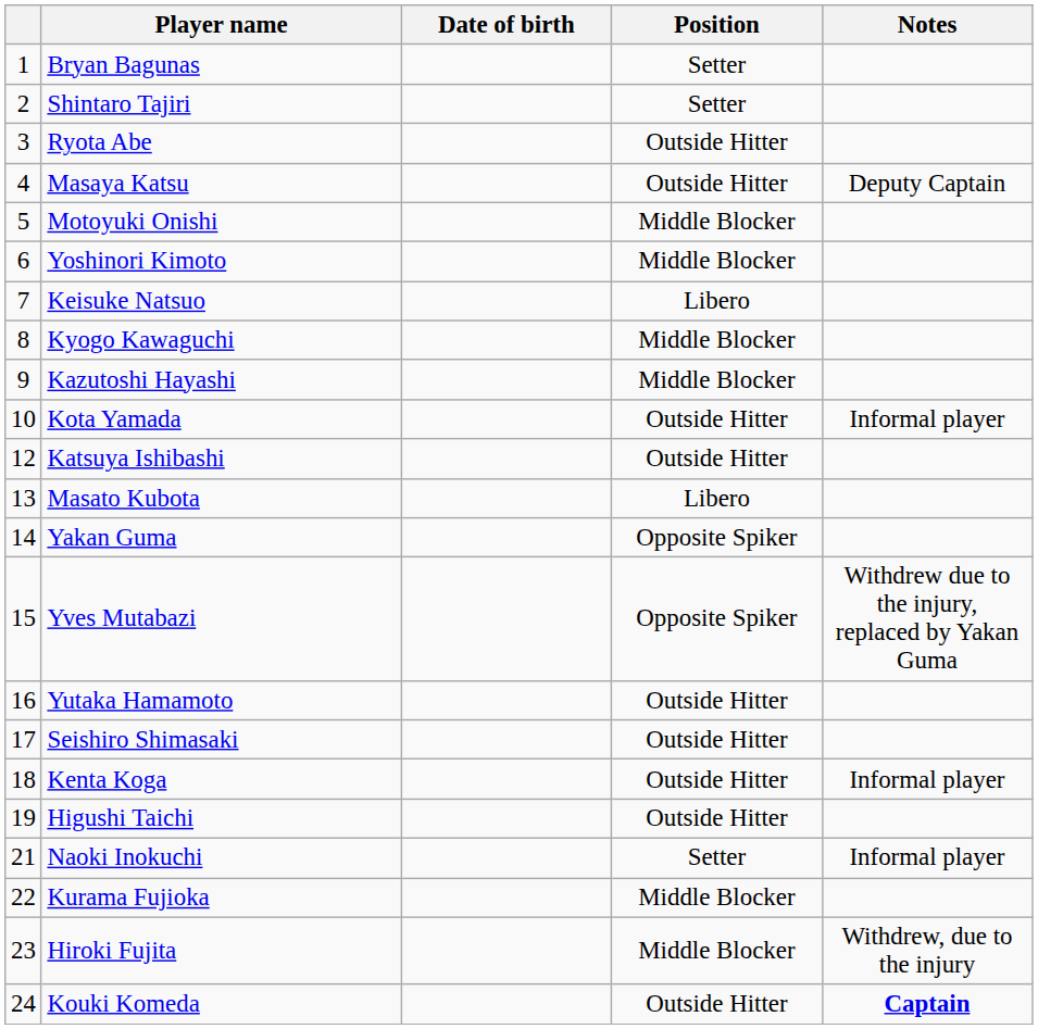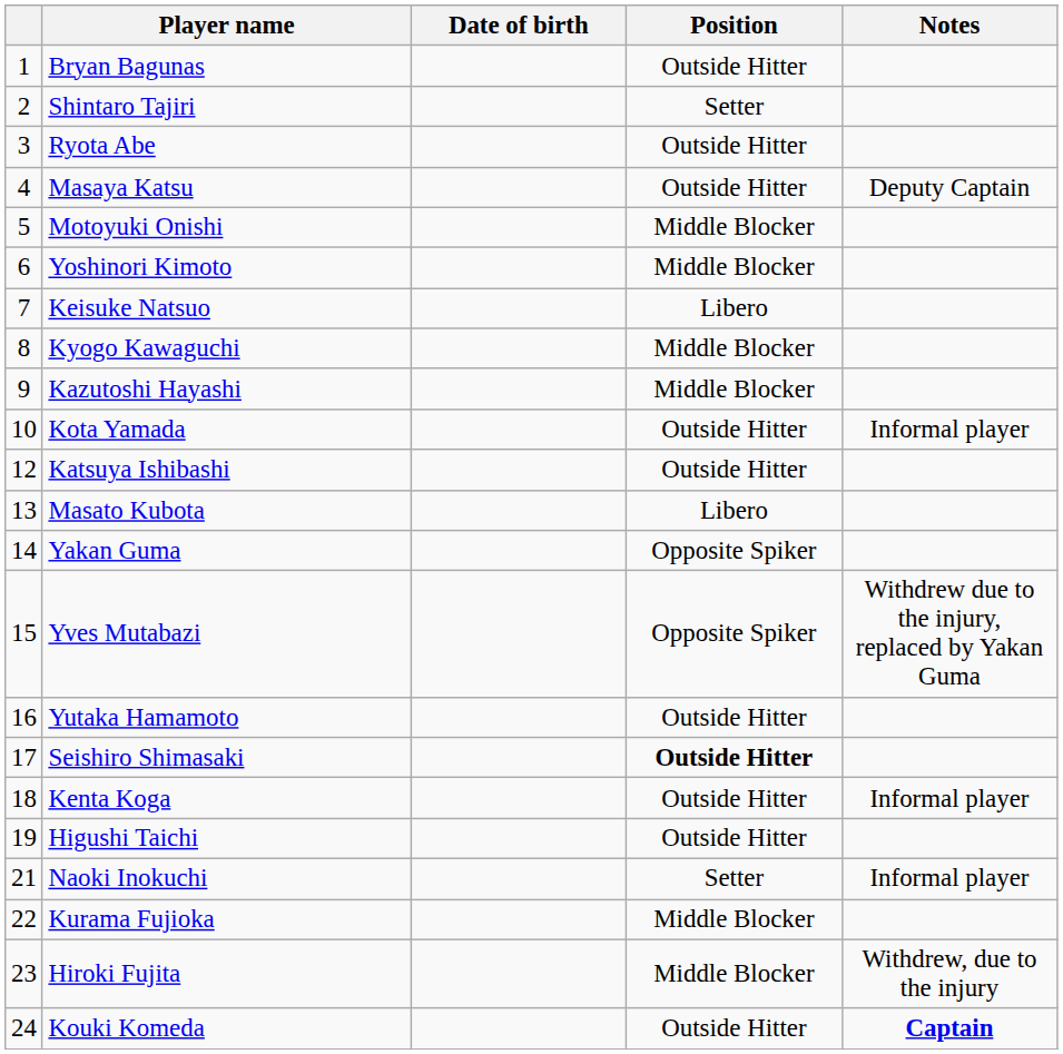 <table class="wikitable sortable" style="font-size:100%; text-align:center;">
 <tr>
 <th></th>
 <th style="width:14em">Player name</th>
 <th style="width:8em">Date of birth</th>
 <th style="width:8em">Position</th>
 <th style="width:8em">Notes</th>
 </tr>
 <tr>
 <td>1</td>
 <td align=left> <a href='#'>Bryan Bagunas</a></td>
 <td align=right></td>
-<td>Setter</td>
+<td>Outside Hitter</td>
 <td></td>
 </tr>
 <tr>
 <td>2</td>
 <td align=left> <a href='#'>Shintaro Tajiri</a></td>
 <td align=right></td>
 <td>Setter</td>
 <td></td>
 </tr>
 <tr>
 <td>3</td>
 <td align=left> <a href='#'>Ryota Abe</a></td>
 <td align=right></td>
 <td>Outside Hitter</td>
 <td></td>
 </tr>
 <tr>
 <td>4</td>
 <td align=left> <a href='#'>Masaya Katsu</a></td>
 <td align=right></td>
 <td>Outside Hitter</td>
 <td>Deputy Captain</td>
 </tr>
 <tr>
 <td>5</td>
 <td align=left> <a href='#'>Motoyuki Onishi</a></td>
 <td align=right></td>
 <td>Middle Blocker</td>
 <td></td>
 </tr>
 <tr>
 <td>6</td>
 <td align=left> <a href='#'>Yoshinori Kimoto</a></td>
 <td align=right></td>
 <td>Middle Blocker</td>
 <td></td>
 </tr>
 <tr>
 <td>7</td>
 <td align=left> <a href='#'>Keisuke Natsuo</a></td>
 <td align=right></td>
 <td>Libero</td>
 <td></td>
 </tr>
 <tr>
 <td>8</td>
 <td align=left> <a href='#'>Kyogo Kawaguchi</a></td>
 <td align=right></td>
 <td>Middle Blocker</td>
 <td></td>
 </tr>
 <tr>
 <td>9</td>
 <td align=left> <a href='#'>Kazutoshi Hayashi</a></td>
 <td align=right></td>
 <td>Middle Blocker</td>
 <td></td>
 </tr>
 <tr>
 <td>10</td>
 <td align=left> <a href='#'>Kota Yamada</a></td>
 <td align=right></td>
 <td>Outside Hitter</td>
 <td>Informal player</td>
 </tr>
 <tr>
 <td>12</td>
 <td align=left> <a href='#'>Katsuya Ishibashi</a></td>
 <td align=right></td>
 <td>Outside Hitter</td>
 <td></td>
 </tr>
 <tr>
 <td>13</td>
 <td align=left> <a href='#'>Masato Kubota</a></td>
 <td align=right></td>
 <td>Libero</td>
 <td></td>
 </tr>
 <tr>
 <td>14</td>
 <td align=left> <a href='#'>Yakan Guma</a></td>
 <td align=right></td>
 <td>Opposite Spiker</td>
 <td></td>
 </tr>
 <tr>
 <td>15</td>
 <td align=left> <a href='#'>Yves Mutabazi</a></td>
 <td align=right></td>
 <td>Opposite Spiker</td>
 <td>Withdrew due to the injury,<br>replaced by  Yakan Guma</td>
 </tr>
 <tr>
 <td>16</td>
 <td align=left> <a href='#'>Yutaka Hamamoto</a></td>
 <td align=right></td>
 <td>Outside Hitter</td>
 <td></td>
 </tr>
 <tr>
 <td>17</td>
 <td align=left> <a href='#'>Seishiro Shimasaki</a></td>
 <td align=right></td>
-<td>Outside Hitter</td>
+<td><strong>Outside Hitter</strong></td>
 <td></td>
 </tr>
 <tr>
 <td>18</td>
 <td align=left> <a href='#'>Kenta Koga</a></td>
 <td align=right></td>
 <td>Outside Hitter</td>
 <td>Informal player</td>
 </tr>
 <tr>
 <td>19</td>
 <td align=left> <a href='#'>Higushi Taichi</a></td>
 <td align=right></td>
 <td>Outside Hitter</td>
 <td></td>
 </tr>
 <tr>
 <td>21</td>
 <td align=left> <a href='#'>Naoki Inokuchi</a></td>
 <td align=right></td>
 <td>Setter</td>
 <td>Informal player</td>
 </tr>
 <tr>
 <td>22</td>
 <td align=left> <a href='#'>Kurama Fujioka</a></td>
 <td align=right></td>
 <td>Middle Blocker</td>
 <td></td>
 </tr>
 <tr>
 <td>23</td>
 <td align=left> <a href='#'>Hiroki Fujita</a></td>
 <td align=right></td>
 <td>Middle Blocker</td>
 <td>Withdrew, due to the injury</td>
 </tr>
 <tr>
 <td>24</td>
 <td align=left> <a href='#'>Kouki Komeda</a></td>
 <td align=right></td>
 <td>Outside Hitter</td>
 <td><strong><a href='#'>Captain</a></strong></td>
 </tr>
 <tr>
 </tr>
 </table>
